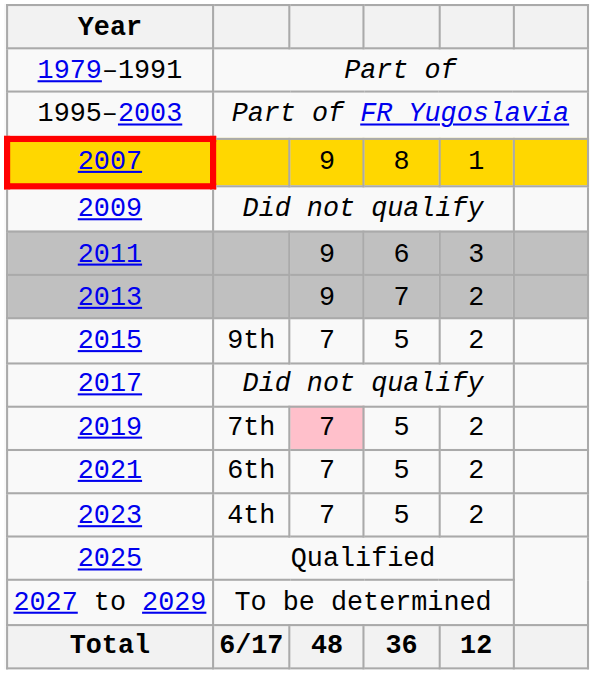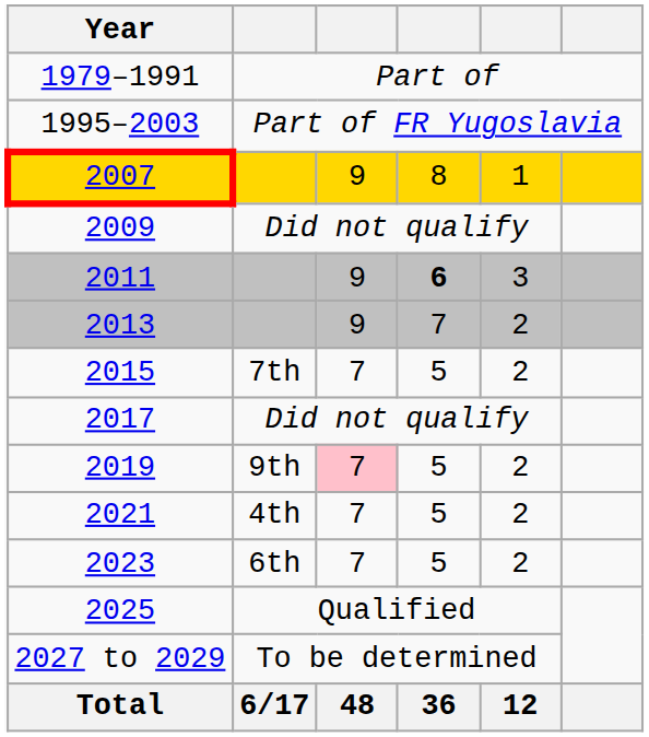 <table class="wikitable" style="text-align: center;">
 <tr>
 <th>Year</th>
 <th></th>
 <th width=30></th>
 <th width=30></th>
 <th width=30></th>
 <th width=30></th>
 </tr>
 <tr>
 <td><a href='#'>1979</a>–1991</td>
 <td colspan=5><em>Part of </em></td>
 </tr>
 <tr>
 <td>1995–<a href='#'>2003</a></td>
 <td colspan=5><em>Part of  <a href='#'>FR Yugoslavia</a></em></td>
 </tr>
 <tr bgcolor=gold>
 <td style="border: 3px solid red"> <a href='#'>2007</a></td>
 <td></td>
 <td>9</td>
 <td>8</td>
 <td>1</td>
 <td></td>
 </tr>
 <tr>
 <td> <a href='#'>2009</a></td>
 <td colspan=4><em>Did not qualify</em></td>
 <td></td>
 </tr>
 <tr bgcolor=silver>
 <td> <a href='#'>2011</a></td>
 <td></td>
 <td>9</td>
-<td>6</td>
+<td><strong>6</strong></td>
 <td>3</td>
 <td></td>
 </tr>
 <tr bgcolor=silver>
 <td> <a href='#'>2013</a></td>
 <td></td>
 <td>9</td>
 <td>7</td>
 <td>2</td>
 <td></td>
 </tr>
 <tr>
 <td> <a href='#'>2015</a></td>
-<td>9th</td>
+<td>7th</td>
 <td>7</td>
 <td>5</td>
 <td>2</td>
 <td></td>
 </tr>
 <tr>
 <td> <a href='#'>2017</a></td>
 <td colspan=4><em>Did not qualify</em></td>
 <td></td>
 </tr>
 <tr>
 <td> <a href='#'>2019</a></td>
-<td>7th</td>
+<td>9th</td>
 <td style="background: pink;">7</td>
 <td>5</td>
 <td>2</td>
 <td></td>
 </tr>
 <tr>
 <td> <a href='#'>2021</a></td>
-<td>6th</td>
+<td>4th</td>
 <td>7</td>
 <td>5</td>
 <td>2</td>
 <td></td>
 </tr>
 <tr>
 <td> <a href='#'>2023</a></td>
-<td>4th</td>
+<td>6th</td>
 <td>7</td>
 <td>5</td>
 <td>2</td>
 <td></td>
 </tr>
 <tr>
 <td> <a href='#'>2025</a></td>
 <td colspan=4>Qualified</td>
 </tr>
 <tr>
 <td> <a href='#'>2027</a> to  <a href='#'>2029</a></td>
 <td colspan=4>To be determined</td>
 </tr>
 <tr>
 <th>Total</th>
 <th>6/17</th>
 <th>48</th>
 <th>36</th>
 <th>12</th>
 <th></th>
 </tr>
 </table>
